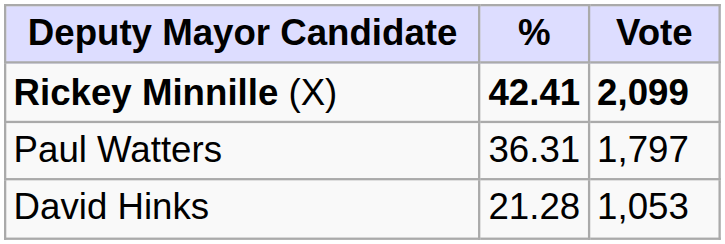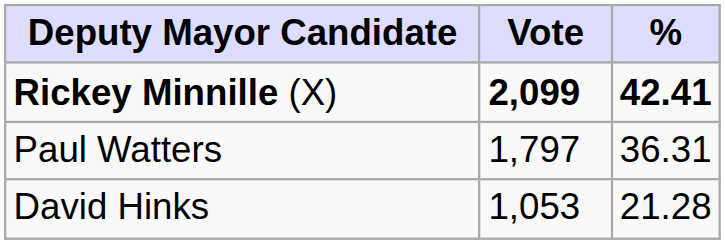 <table class="wikitable">
 <tr>
 <th style="background:#ddf; width:200px;">Deputy Mayor Candidate</th>
+<th style="background:#ddf; width:50px;">Vote</th>
 <th style="background:#ddf; width:30px;">%</th>
-<th style="background:#ddf; width:50px;">Vote</th>
 </tr>
 <tr>
 <td><strong>Rickey Minnille</strong> (X)</td>
+<td><strong>2,099</strong></td>
 <td><strong>42.41</strong></td>
-<td><strong>2,099</strong></td>
 </tr>
 <tr>
 <td>Paul Watters</td>
+<td>1,797</td>
 <td>36.31</td>
-<td>1,797</td>
 </tr>
 <tr>
 <td>David Hinks</td>
+<td>1,053</td>
 <td>21.28</td>
-<td>1,053</td>
 </tr>
 </table>
